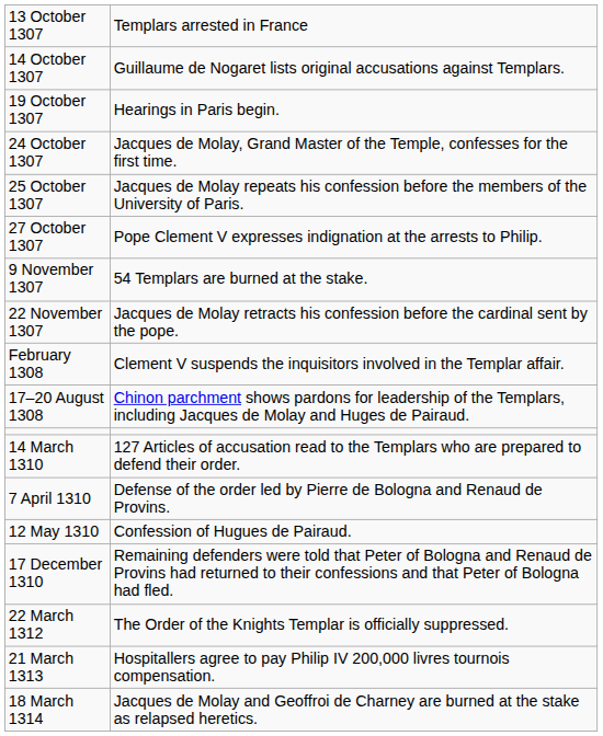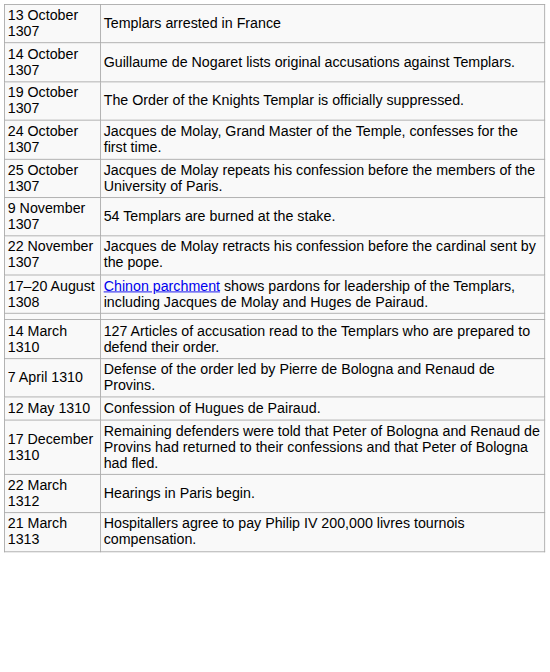 <table class="wikitable">
 <tr>
 <td>13 October 1307</td>
 <td>Templars arrested in France</td>
 </tr>
 <tr>
 <td>14 October 1307</td>
 <td>Guillaume de Nogaret lists original accusations against Templars.</td>
 </tr>
 <tr>
 <td>19 October 1307</td>
-<td>Hearings in Paris begin.</td>
+<td>The Order of the Knights Templar is officially suppressed.</td>
 </tr>
 <tr>
 <td>24 October 1307</td>
 <td>Jacques de Molay, Grand Master of the Temple, confesses for the first time.</td>
 </tr>
 <tr>
 <td>25 October 1307</td>
 <td>Jacques de Molay repeats his confession before the members of the University of Paris.</td>
 </tr>
 <tr>
-<td>27 October 1307</td>
-<td>Pope Clement V expresses indignation at the arrests to Philip.</td>
-</tr>
-<tr>
 <td>9 November 1307</td>
 <td>54 Templars are burned at the stake.</td>
 </tr>
 <tr>
 <td>22 November 1307</td>
 <td>Jacques de Molay retracts his confession before the cardinal sent by the pope.</td>
-</tr>
-<tr>
-<td>February 1308</td>
-<td>Clement V suspends the inquisitors involved in the Templar affair.</td>
 </tr>
 <tr>
 <td>17–20 August 1308</td>
 <td><a href='#'>Chinon parchment</a> shows pardons for leadership of the Templars, including Jacques de Molay and Huges de Pairaud.</td>
 </tr>
 <tr>
 <td></td>
 <td></td>
 </tr>
 <tr>
 <td>14 March 1310</td>
 <td>127 Articles of accusation read to the Templars who are prepared to defend their order.</td>
 </tr>
 <tr>
 <td>7 April 1310</td>
 <td>Defense of the order led by Pierre de Bologna and Renaud de Provins.</td>
 </tr>
 <tr>
 <td>12 May 1310</td>
 <td>Confession of Hugues de Pairaud.</td>
 </tr>
 <tr>
 <td>17 December 1310</td>
 <td>Remaining defenders were told that Peter of Bologna and Renaud de Provins had returned to their confessions and that Peter of Bologna had fled.</td>
 </tr>
 <tr>
 <td>22 March 1312</td>
-<td>The Order of the Knights Templar is officially suppressed.</td>
+<td>Hearings in Paris begin.</td>
 </tr>
 <tr>
 <td>21 March 1313</td>
 <td>Hospitallers agree to pay Philip IV 200,000 livres tournois compensation.</td>
 </tr>
-<tr>
-<td>18 March 1314</td>
-<td>Jacques de Molay and Geoffroi de Charney are burned at the stake as relapsed heretics.</td>
-</tr>
 </table>
